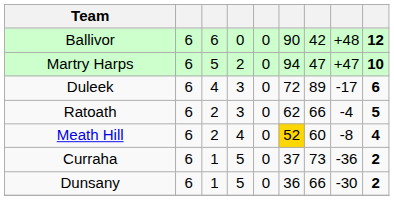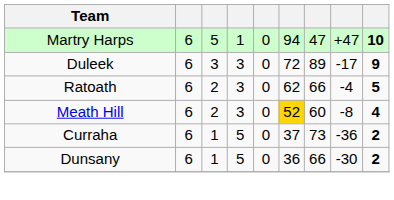 <table class="wikitable" style="text-align:center">
 <tr>
 <th width="175">Team</th>
 <th width="20"></th>
 <th width="20"></th>
 <th width="20"></th>
 <th width="20"></th>
 <th width="20"></th>
 <th width="20"></th>
 <th width="20"></th>
 <th width="20"></th>
 </tr>
 <tr style="background:#cfc;">
-<td>Ballivor</td>
-<td>6</td>
-<td>6</td>
-<td>0</td>
-<td>0</td>
-<td>90</td>
-<td>42</td>
-<td>+48</td>
-<td><strong>12</strong></td>
-</tr>
-<tr style="background:#cfc;">
 <td>Martry Harps</td>
 <td>6</td>
 <td>5</td>
-<td>2</td>
+<td>1</td>
 <td>0</td>
 <td>94</td>
 <td>47</td>
 <td>+47</td>
 <td><strong>10</strong></td>
 </tr>
 <tr>
 <td>Duleek</td>
 <td>6</td>
-<td>4</td>
+<td>3</td>
 <td>3</td>
 <td>0</td>
 <td>72</td>
 <td>89</td>
 <td>-17</td>
-<td><strong>6</strong></td>
+<td><strong>9</strong></td>
 </tr>
 <tr>
 <td>Ratoath</td>
 <td>6</td>
 <td>2</td>
 <td>3</td>
 <td>0</td>
 <td>62</td>
 <td>66</td>
 <td>-4</td>
 <td><strong>5</strong></td>
 </tr>
 <tr>
 <td><a href='#'>Meath Hill</a></td>
 <td>6</td>
 <td>2</td>
-<td>4</td>
+<td>3</td>
 <td>0</td>
 <td style="background: gold;">52</td>
 <td>60</td>
 <td>-8</td>
 <td><strong>4</strong></td>
 </tr>
 <tr>
 <td>Curraha</td>
 <td>6</td>
 <td>1</td>
 <td>5</td>
 <td>0</td>
 <td>37</td>
 <td>73</td>
 <td>-36</td>
 <td><strong>2</strong></td>
 </tr>
 <tr>
 <td>Dunsany</td>
 <td>6</td>
 <td>1</td>
 <td>5</td>
 <td>0</td>
 <td>36</td>
 <td>66</td>
 <td>-30</td>
 <td><strong>2</strong></td>
 </tr>
 <tr>
 </tr>
 </table>
